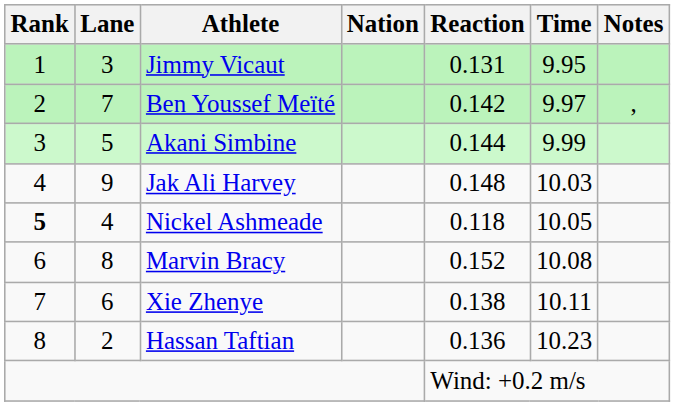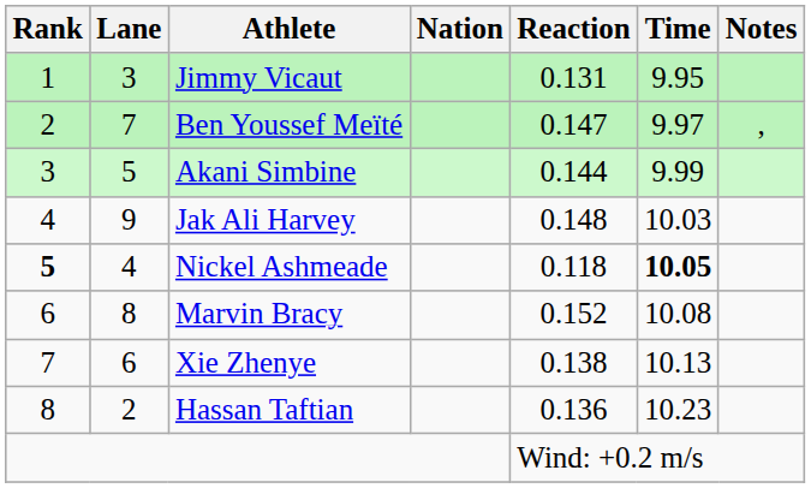 <table class="wikitable sortable" style="text-align:center">
 <tr>
 <th>Rank</th>
 <th>Lane</th>
 <th>Athlete</th>
 <th>Nation</th>
 <th>Reaction</th>
 <th>Time</th>
 <th>Notes</th>
 </tr>
 <tr style="background:#bbf3bb;">
 <td>1</td>
 <td>3</td>
 <td align=left><a href='#'>Jimmy Vicaut</a></td>
 <td align=left></td>
 <td>0.131</td>
 <td>9.95</td>
 <td></td>
 </tr>
 <tr style="background:#bbf3bb;">
 <td>2</td>
 <td>7</td>
 <td align=left><a href='#'>Ben Youssef Meïté</a></td>
 <td align=left></td>
-<td>0.142</td>
+<td>0.147</td>
 <td>9.97</td>
 <td>, </td>
 </tr>
 <tr style="background:#ccf9cc;">
 <td>3</td>
 <td>5</td>
 <td align=left><a href='#'>Akani Simbine</a></td>
 <td align=left></td>
 <td>0.144</td>
 <td>9.99</td>
 <td></td>
 </tr>
 <tr style=>
 <td>4</td>
 <td>9</td>
 <td align=left><a href='#'>Jak Ali Harvey</a></td>
 <td align=left></td>
 <td>0.148</td>
 <td>10.03</td>
 <td></td>
 </tr>
 <tr style=>
 <td><strong>5</strong></td>
 <td>4</td>
 <td align=left><a href='#'>Nickel Ashmeade</a></td>
 <td align=left></td>
 <td>0.118</td>
-<td>10.05</td>
+<td><strong>10.05</strong></td>
 <td></td>
 </tr>
 <tr style=>
 <td>6</td>
 <td>8</td>
 <td align=left><a href='#'>Marvin Bracy</a></td>
 <td align=left></td>
 <td>0.152</td>
 <td>10.08</td>
 <td></td>
 </tr>
 <tr style=>
 <td>7</td>
 <td>6</td>
 <td align=left><a href='#'>Xie Zhenye</a></td>
 <td align=left></td>
 <td>0.138</td>
-<td>10.11</td>
+<td>10.13</td>
 <td></td>
 </tr>
 <tr style=>
 <td>8</td>
 <td>2</td>
 <td align=left><a href='#'>Hassan Taftian</a></td>
 <td align=left></td>
 <td>0.136</td>
 <td>10.23</td>
 <td></td>
 </tr>
 <tr class="sortbottom">
 <td colspan=4></td>
 <td colspan="3" style="text-align:left;">Wind: +0.2 m/s</td>
 </tr>
 </table>
